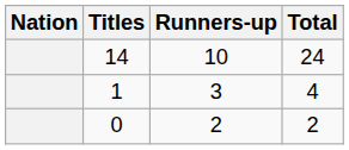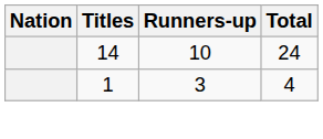 <table class="wikitable plainrowheaders sortable" style="text-align:center">
 <tr>
 <th scope="col">Nation</th>
 <th scope="col">Titles</th>
 <th scope="col">Runners-up</th>
 <th scope="col">Total</th>
 </tr>
 <tr>
 <th scope=row></th>
 <td align=center>14</td>
 <td align=center>10</td>
 <td align=center>24</td>
 </tr>
 <tr>
 <th scope=row></th>
 <td align=center>1</td>
 <td align=center>3</td>
 <td align=center>4</td>
 </tr>
-<tr>
-<th scope=row></th>
-<td align=center>0</td>
-<td align=center>2</td>
-<td align=center>2</td>
-</tr>
 </table>
